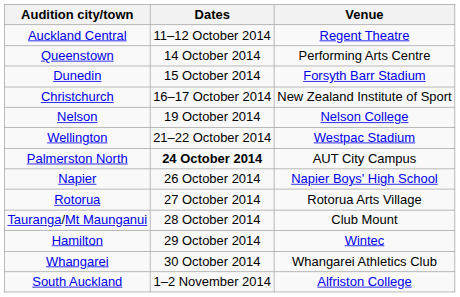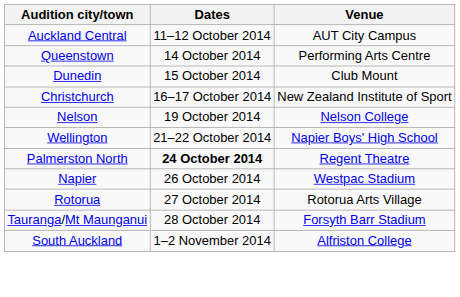 <table class=wikitable style=text-align:center;>
 <tr>
 <th>Audition city/town</th>
 <th>Dates</th>
 <th>Venue</th>
 </tr>
 <tr>
 <td><a href='#'>Auckland Central</a></td>
 <td>11–12 October 2014</td>
-<td><a href='#'>Regent Theatre</a></td>
+<td>AUT City Campus</td>
 </tr>
 <tr>
 <td><a href='#'>Queenstown</a></td>
 <td>14 October 2014</td>
 <td>Performing Arts Centre</td>
 </tr>
 <tr>
 <td><a href='#'>Dunedin</a></td>
 <td>15 October 2014</td>
-<td><a href='#'>Forsyth Barr Stadium</a></td>
+<td>Club Mount</td>
 </tr>
 <tr>
 <td><a href='#'>Christchurch</a></td>
 <td>16–17 October 2014</td>
 <td>New Zealand Institute of Sport</td>
 </tr>
 <tr>
 <td><a href='#'>Nelson</a></td>
 <td>19 October 2014</td>
 <td><a href='#'>Nelson College</a></td>
 </tr>
 <tr>
 <td><a href='#'>Wellington</a></td>
 <td>21–22 October 2014</td>
-<td><a href='#'>Westpac Stadium</a></td>
+<td><a href='#'>Napier Boys' High School</a></td>
 </tr>
 <tr>
 <td><a href='#'>Palmerston North</a></td>
 <td><strong>24 October 2014</strong></td>
-<td>AUT City Campus</td>
+<td><a href='#'>Regent Theatre</a></td>
 </tr>
 <tr>
 <td><a href='#'>Napier</a></td>
 <td>26 October 2014</td>
-<td><a href='#'>Napier Boys' High School</a></td>
+<td><a href='#'>Westpac Stadium</a></td>
 </tr>
 <tr>
 <td><a href='#'>Rotorua</a></td>
 <td>27 October 2014</td>
 <td>Rotorua Arts Village</td>
 </tr>
 <tr>
 <td><a href='#'>Tauranga</a>/<a href='#'>Mt Maunganui</a></td>
 <td>28 October 2014</td>
-<td>Club Mount</td>
-</tr>
-<tr>
-<td><a href='#'>Hamilton</a></td>
-<td>29 October 2014</td>
-<td><a href='#'>Wintec</a></td>
-</tr>
-<tr>
-<td><a href='#'>Whangarei</a></td>
-<td>30 October 2014</td>
-<td>Whangarei Athletics Club</td>
+<td><a href='#'>Forsyth Barr Stadium</a></td>
 </tr>
 <tr>
 <td><a href='#'>South Auckland</a></td>
 <td>1–2 November 2014</td>
 <td><a href='#'>Alfriston College</a></td>
 </tr>
 </table>
